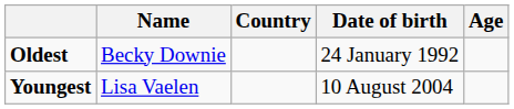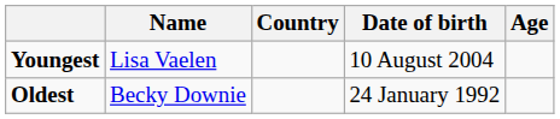 <table class="wikitable">
 <tr>
 <th></th>
 <th><strong>Name</strong></th>
 <th><strong>Country</strong></th>
 <th><strong>Date of birth</strong></th>
 <th><strong>Age</strong></th>
 </tr>
 <tr>
+<td><strong>Youngest</strong></td>
+<td><a href='#'>Lisa Vaelen</a></td>
+<td></td>
+<td>10 August 2004</td>
+<td></td>
+</tr>
+<tr>
 <td><strong>Oldest</strong></td>
 <td><a href='#'>Becky Downie</a></td>
 <td></td>
 <td>24 January 1992</td>
 <td></td>
 </tr>
-<tr>
-<td><strong>Youngest</strong></td>
-<td><a href='#'>Lisa Vaelen</a></td>
-<td></td>
-<td>10 August 2004</td>
-<td></td>
-</tr>
 </table>
